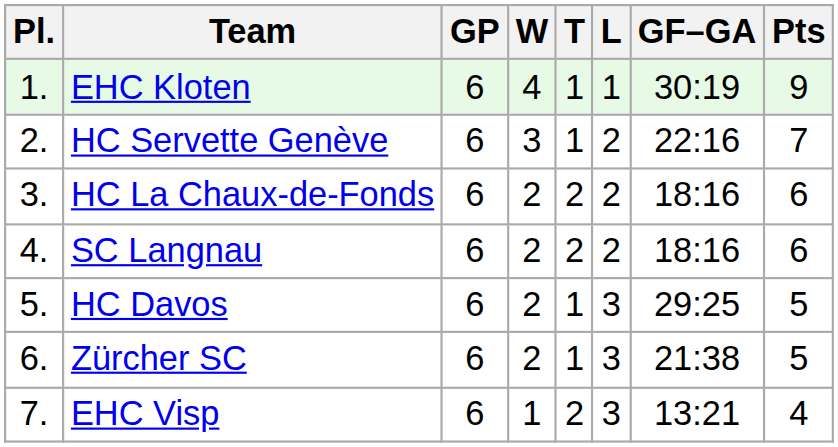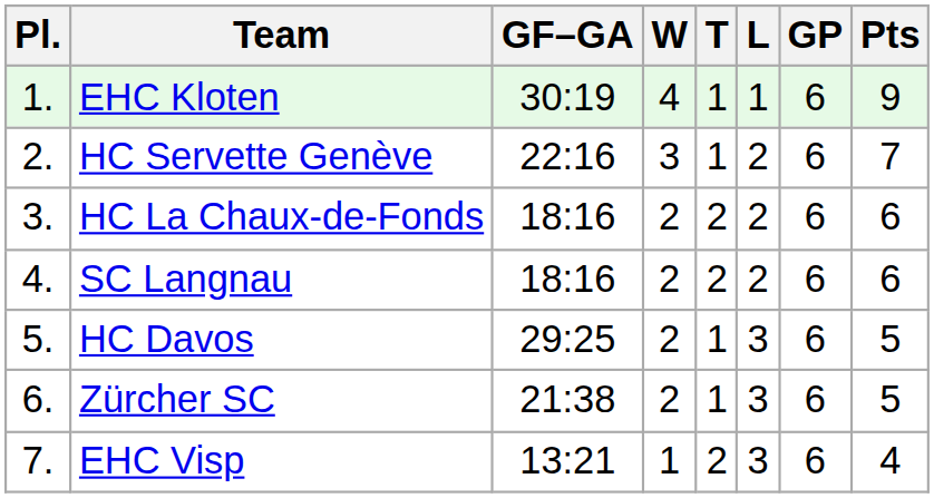 <table class="wikitable">
 <tr>
 <th>Pl.</th>
 <th>Team</th>
-<th>GP</th>
+<th>GF–GA</th>
 <th>W</th>
 <th>T</th>
 <th>L</th>
-<th>GF–GA</th>
+<th>GP</th>
 <th>Pts</th>
 </tr>
 <tr align="center " bgcolor="#e6fae6">
 <td>1.</td>
 <td align="left"><a href='#'>EHC Kloten</a></td>
-<td>6</td>
+<td>30:19</td>
 <td>4</td>
 <td>1</td>
 <td>1</td>
-<td>30:19</td>
+<td>6</td>
 <td>9</td>
 </tr>
 <tr align="center "  bgcolor="#FFFFFF">
 <td>2.</td>
 <td align="left"><a href='#'>HC Servette Genève</a></td>
-<td>6</td>
+<td>22:16</td>
 <td>3</td>
 <td>1</td>
 <td>2</td>
-<td>22:16</td>
+<td>6</td>
 <td>7</td>
 </tr>
 <tr align="center "  bgcolor="#FFFFFF">
 <td>3.</td>
 <td align="left"><a href='#'>HC La Chaux-de-Fonds</a></td>
-<td>6</td>
+<td>18:16</td>
 <td>2</td>
 <td>2</td>
 <td>2</td>
-<td>18:16</td>
+<td>6</td>
 <td>6</td>
 </tr>
 <tr align="center "  bgcolor="#FFFFFF">
 <td>4.</td>
 <td align="left"><a href='#'>SC Langnau</a></td>
-<td>6</td>
+<td>18:16</td>
 <td>2</td>
 <td>2</td>
 <td>2</td>
-<td>18:16</td>
+<td>6</td>
 <td>6</td>
 </tr>
 <tr align="center " bgcolor="#FFFFFF">
 <td>5.</td>
 <td align="left"><a href='#'>HC Davos</a></td>
-<td>6</td>
+<td>29:25</td>
 <td>2</td>
 <td>1</td>
 <td>3</td>
-<td>29:25</td>
+<td>6</td>
 <td>5</td>
 </tr>
 <tr align="center "  bgcolor="#FFFFFF">
 <td>6.</td>
 <td align="left"><a href='#'>Zürcher SC</a></td>
-<td>6</td>
+<td>21:38</td>
 <td>2</td>
 <td>1</td>
 <td>3</td>
-<td>21:38</td>
+<td>6</td>
 <td>5</td>
 </tr>
 <tr align="center "  bgcolor="#FFFFFF">
 <td>7.</td>
 <td align="left"><a href='#'>EHC Visp</a></td>
-<td>6</td>
+<td>13:21</td>
 <td>1</td>
 <td>2</td>
 <td>3</td>
-<td>13:21</td>
+<td>6</td>
 <td>4</td>
 </tr>
 </table>
